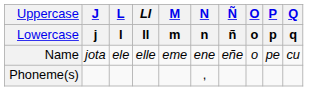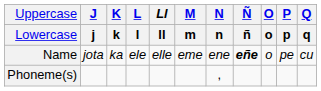 <table class="wikitable" style="text-align:center; min-width:60%; margin-left:5px">
 <tr>
 <th style="font-weight:normal; text-align:right"><a href='#'>Uppercase</a></th>
 <th><a href='#'>J</a></th>
+<th><a href='#'>K</a></th>
 <th><a href='#'>L</a></th>
 <th><em>Ll</em></th>
 <th><a href='#'>M</a></th>
 <th><a href='#'>N</a></th>
 <th><a href='#'>Ñ</a></th>
 <th><a href='#'>O</a></th>
 <th><a href='#'>P</a></th>
 <th><a href='#'>Q</a></th>
 </tr>
 <tr>
 <th style="font-weight:normal; text-align:right"><a href='#'>Lowercase</a></th>
 <th>j</th>
+<th>k</th>
 <th>l</th>
 <th>ll</th>
 <th>m</th>
 <th>n</th>
 <th>ñ</th>
 <th>o</th>
 <th>p</th>
 <th>q</th>
 </tr>
 <tr>
 <th style="font-weight:normal; text-align:right">Name</th>
 <td><em>jota</em></td>
+<td><em>ka</em></td>
 <td><em>ele</em></td>
 <td><em>elle</em></td>
 <td><em>eme</em></td>
 <td><em>ene</em></td>
-<td><em>eñe</em></td>
+<td><strong><em>eñe</em></strong></td>
 <td><em>o</em></td>
 <td><em>pe</em></td>
 <td><em>cu</em></td>
 </tr>
 <tr>
 <th style="font-weight:normal; text-align:right">Phoneme(s)</th>
+<td></td>
 <td></td>
 <td></td>
 <td></td>
 <td></td>
 <td>, </td>
 <td></td>
 <td></td>
 <td></td>
 <td></td>
 </tr>
 </table>
